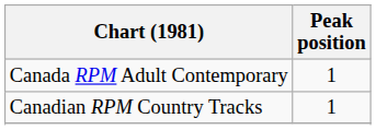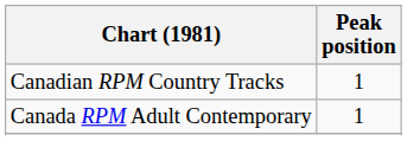 <table class="wikitable sortable">
 <tr>
 <th align="left">Chart (1981)</th>
 <th align="center">Peak<br>position</th>
 </tr>
 <tr>
+<td>Canadian <em>RPM</em> Country Tracks</td>
+<td align="center">1</td>
+</tr>
+<tr>
 <td>Canada <em><a href='#'>RPM</a></em> Adult Contemporary</td>
 <td style="text-align:center;">1</td>
-</tr>
-<tr>
-<td>Canadian <em>RPM</em> Country Tracks</td>
-<td align="center">1</td>
 </tr>
 <tr>
 </tr>
 <tr>
 </tr>
 <tr>
 </tr>
 </table>
